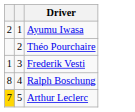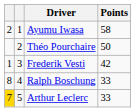 <table class="wikitable" style="font-size: 85%;">
 <tr>
 <th></th>
 <th></th>
 <th>Driver</th>
+<th>Points</th>
 </tr>
 <tr>
 <td align="left"> 2</td>
 <td align="center">1</td>
 <td> <a href='#'>Ayumu Iwasa</a></td>
+<td>58</td>
 </tr>
 <tr>
 <td align="left"></td>
 <td align="center">2</td>
 <td> <a href='#'>Théo Pourchaire</a></td>
+<td>50</td>
 </tr>
 <tr>
 <td align="left"> 1</td>
 <td align="center">3</td>
 <td> <a href='#'>Frederik Vesti</a></td>
+<td>42</td>
 </tr>
 <tr>
 <td align="left"> 8</td>
 <td align="center">4</td>
 <td> <a href='#'>Ralph Boschung</a></td>
+<td>33</td>
 </tr>
 <tr>
 <td align="left" style="background: gold;"> 7</td>
 <td align="center">5</td>
 <td> <a href='#'>Arthur Leclerc</a></td>
+<td>33</td>
 </tr>
 </table>
